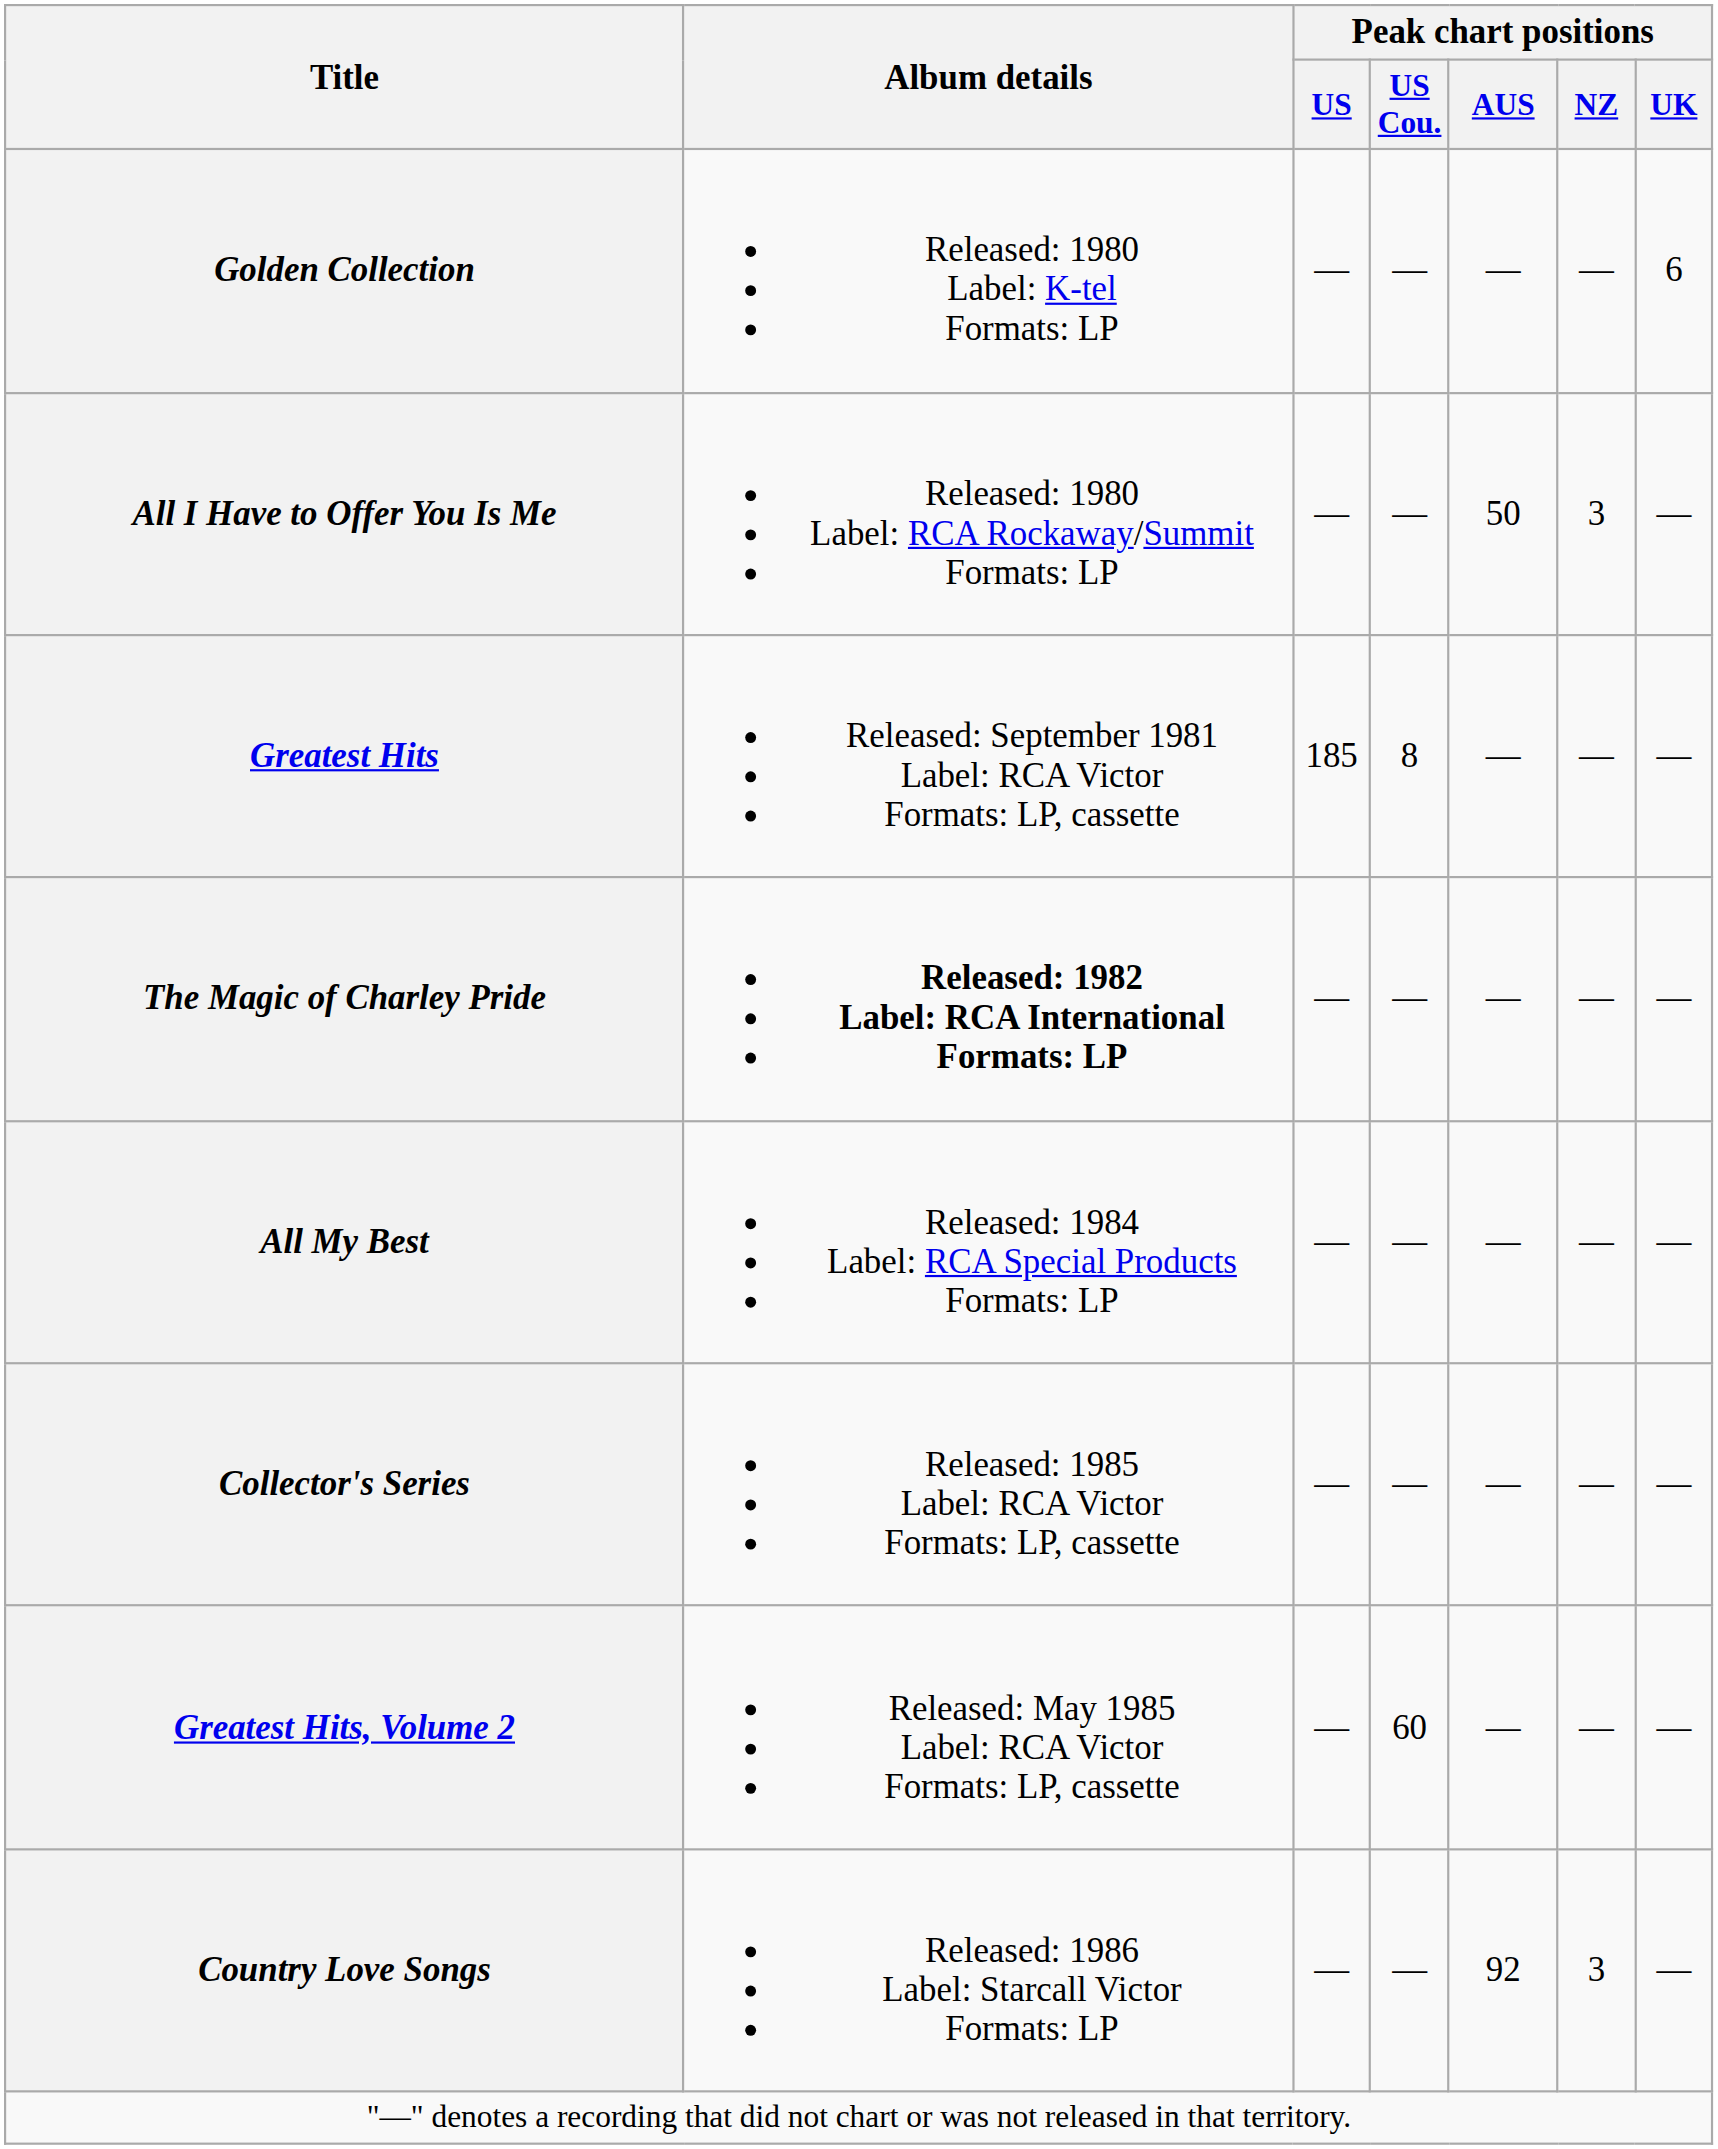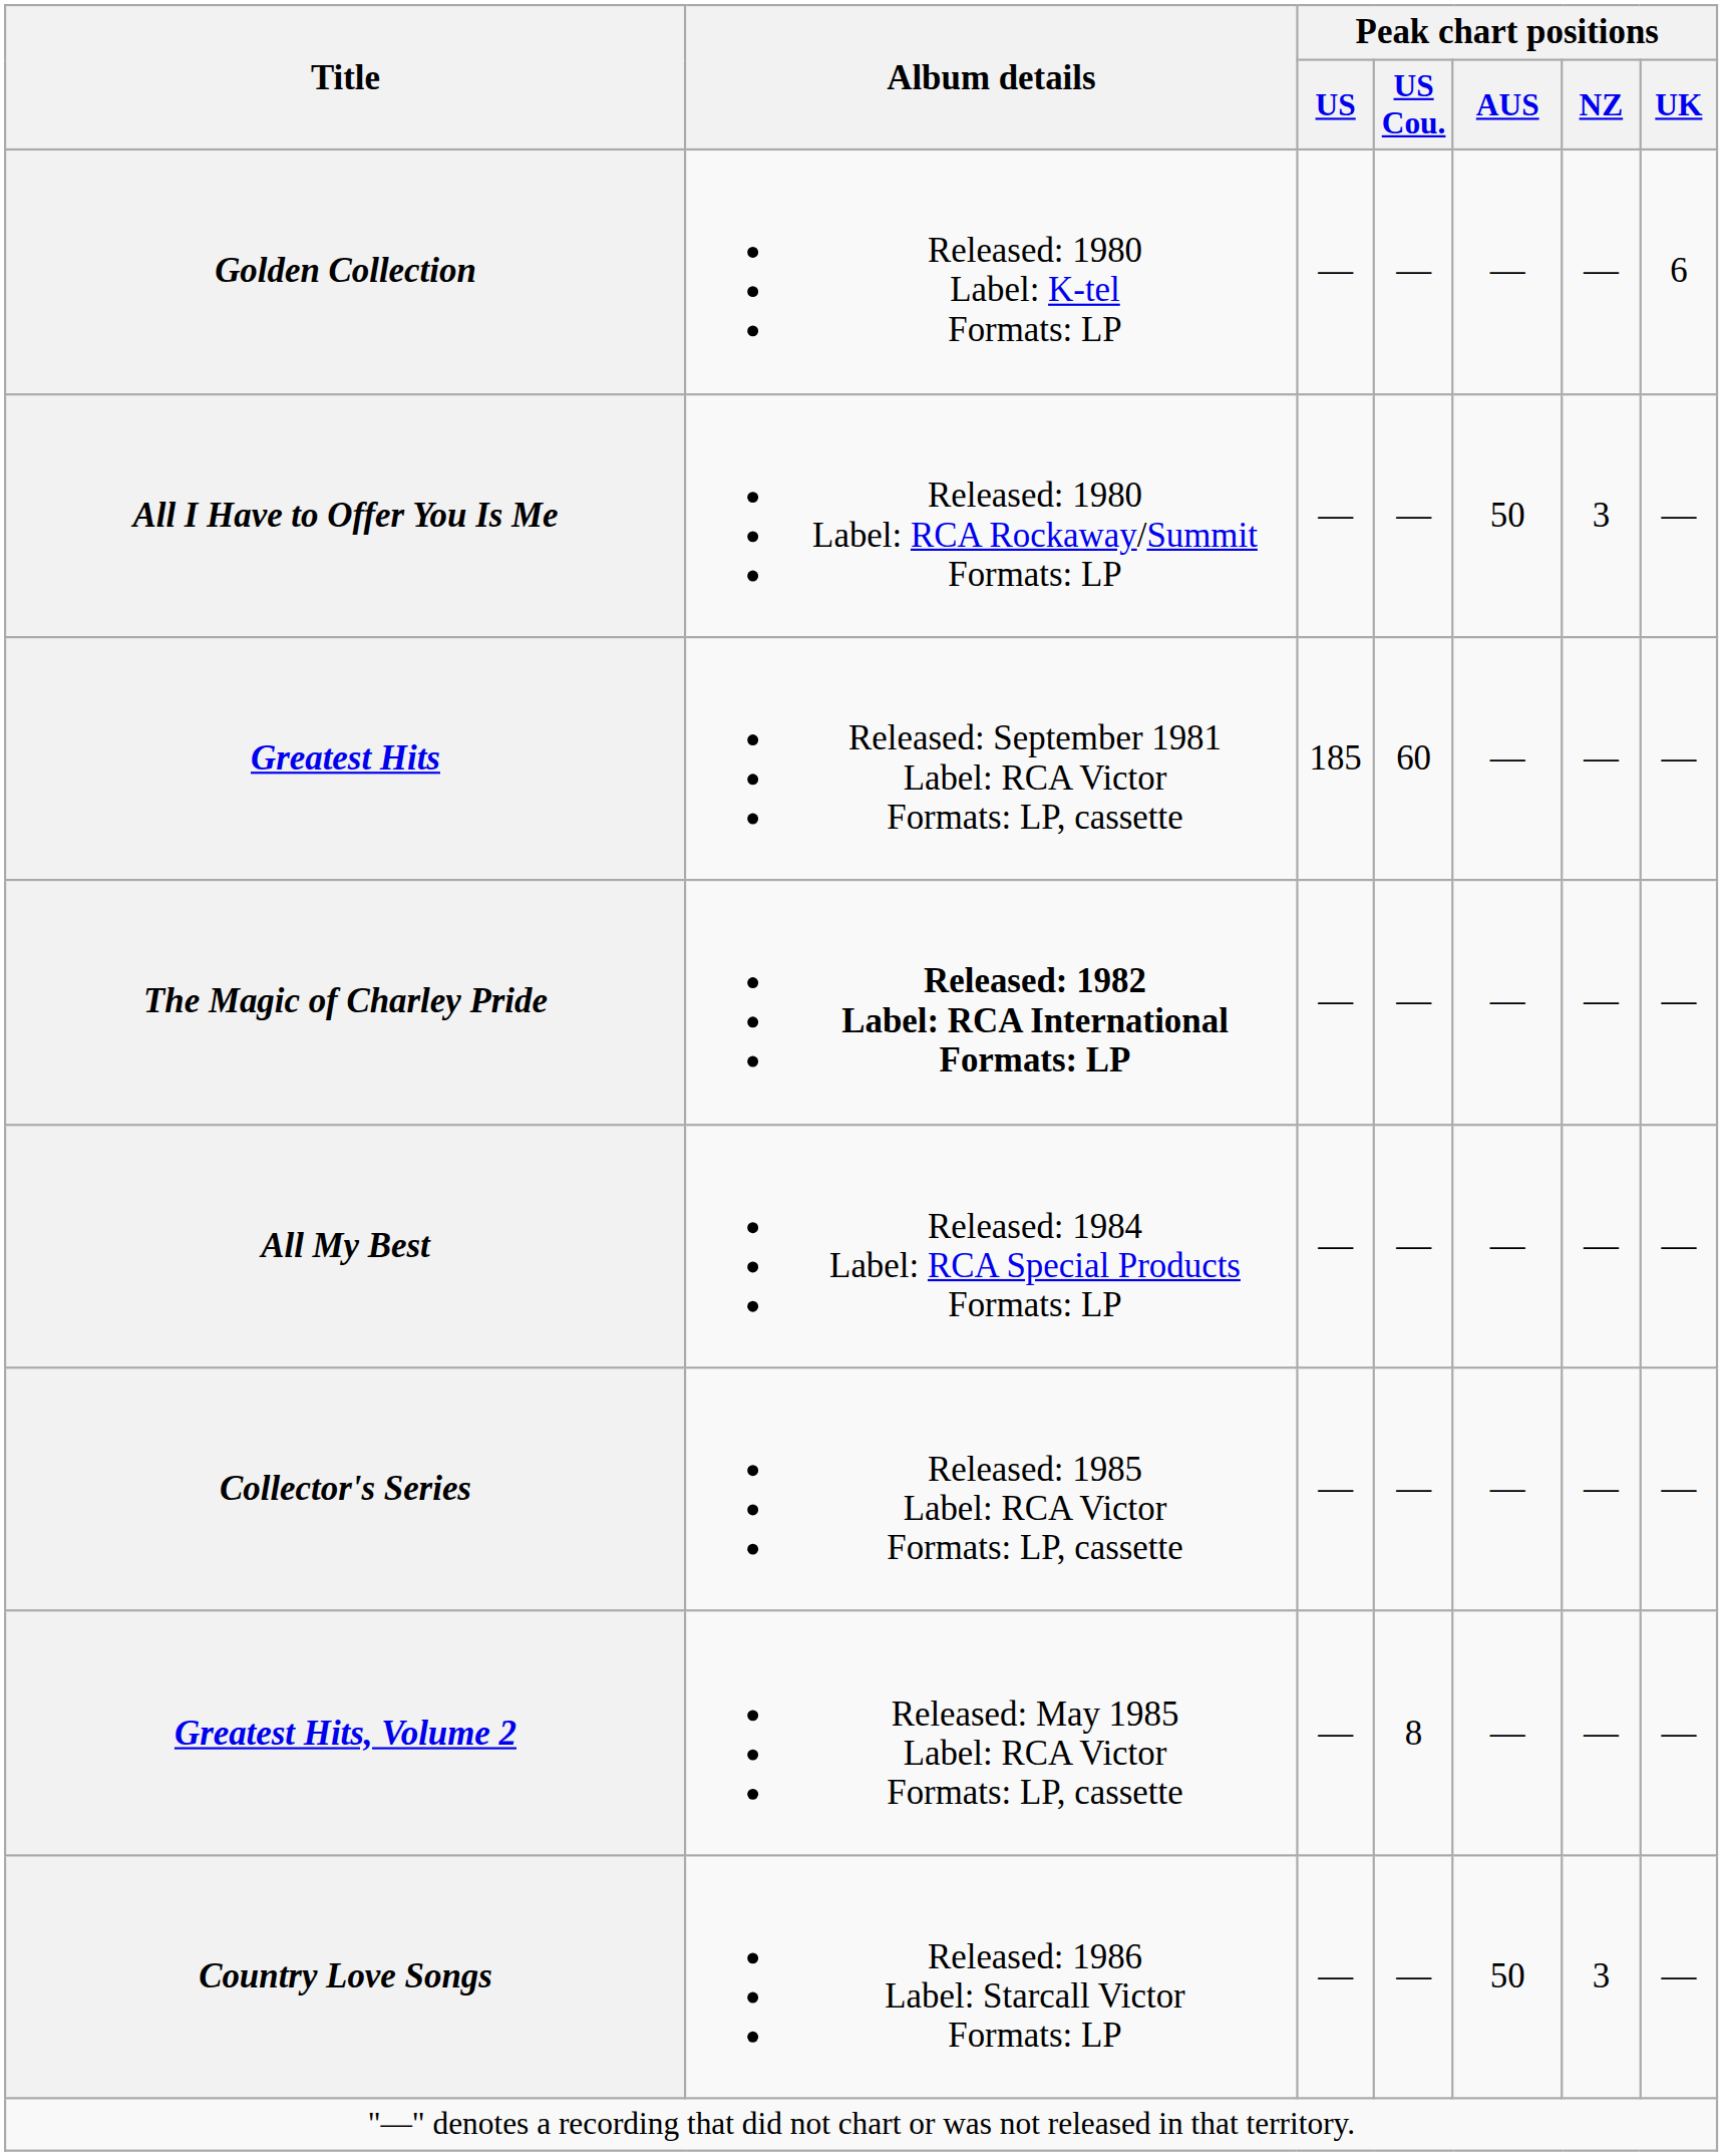 <table class="wikitable plainrowheaders" style="text-align:center;" border="1">
 <tr>
 <th scope="col" rowspan="2" style="width:19em;">Title</th>
 <th scope="col" rowspan="2" style="width:17em;">Album details</th>
 <th scope="col" colspan="5">Peak chart positions</th>
 </tr>
 <tr>
 <th scope="col" style="width:2em;font-size:90%;"><a href='#'>US</a><br></th>
 <th scope="col" style="width:2em;font-size:90%;"><a href='#'>US<br>Cou.</a><br></th>
 <th scope="col" style="width:3em;font-size:90%;"><a href='#'>AUS</a><br></th>
 <th scope="col" style="width:2em;font-size:90%;"><a href='#'>NZ</a><br></th>
 <th scope="col" style="width:2em;font-size:90%;"><a href='#'>UK</a><br></th>
 </tr>
 <tr>
 <th scope="row"><em>Golden Collection</em></th>
 <td><br><ul><li>Released: 1980</li><li>Label: <a href='#'>K-tel</a></li><li>Formats: LP</li></ul></td>
 <td>—</td>
 <td>—</td>
 <td>—</td>
 <td>—</td>
 <td>6</td>
 </tr>
 <tr>
 <th scope="row"><em>All I Have to Offer You Is Me</em></th>
 <td><br><ul><li>Released: 1980</li><li>Label: <a href='#'>RCA Rockaway</a>/<a href='#'>Summit</a></li><li>Formats: LP</li></ul></td>
 <td>—</td>
 <td>—</td>
 <td>50</td>
 <td>3</td>
 <td>—</td>
 </tr>
 <tr>
 <th scope="row"><em><a href='#'>Greatest Hits</a></em></th>
 <td><br><ul><li>Released: September 1981</li><li>Label: RCA Victor</li><li>Formats: LP, cassette</li></ul></td>
 <td>185</td>
-<td>8</td>
+<td>60</td>
 <td>—</td>
 <td>—</td>
 <td>—</td>
 </tr>
 <tr>
 <th scope="row"><em>The Magic of Charley Pride</em></th>
 <td><strong><br><ul><li>Released: 1982</li><li>Label: RCA International</li><li>Formats: LP</li></ul></strong></td>
 <td>—</td>
 <td>—</td>
 <td>—</td>
 <td>—</td>
 <td>—</td>
 </tr>
 <tr>
 <th scope="row"><em>All My Best</em></th>
 <td><br><ul><li>Released: 1984</li><li>Label: <a href='#'>RCA Special Products</a></li><li>Formats: LP</li></ul></td>
 <td>—</td>
 <td>—</td>
 <td>—</td>
 <td>—</td>
 <td>—</td>
 </tr>
 <tr>
 <th scope="row"><em>Collector's Series</em></th>
 <td><br><ul><li>Released: 1985</li><li>Label: RCA Victor</li><li>Formats: LP, cassette</li></ul></td>
 <td>—</td>
 <td>—</td>
 <td>—</td>
 <td>—</td>
 <td>—</td>
 </tr>
 <tr>
 <th scope="row"><em><a href='#'>Greatest Hits, Volume 2</a></em></th>
 <td><br><ul><li>Released: May 1985</li><li>Label: RCA Victor</li><li>Formats: LP, cassette</li></ul></td>
 <td>—</td>
-<td>60</td>
+<td>8</td>
 <td>—</td>
 <td>—</td>
 <td>—</td>
 </tr>
 <tr>
 <th scope="row"><em>Country Love Songs</em></th>
 <td><br><ul><li>Released: 1986</li><li>Label: Starcall Victor</li><li>Formats: LP</li></ul></td>
 <td>—</td>
 <td>—</td>
-<td>92</td>
+<td>50</td>
 <td>3</td>
 <td>—</td>
 </tr>
 <tr>
 <td colspan="7" style="font-size:90%">"—" denotes a recording that did not chart or was not released in that territory.</td>
 </tr>
 </table>
